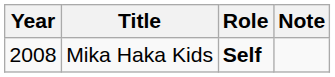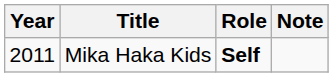 <table class="wikitable">
 <tr>
 <th style="text-align: center; font-weight: bold;">Year</th>
 <th style="text-align: center; font-weight: bold;">Title</th>
 <th style="text-align: center; font-weight: bold;">Role</th>
 <th style="text-align: center; font-weight: bold;">Note</th>
 </tr>
 <tr>
-<td>2008</td>
+<td>2011</td>
 <td>Mika Haka Kids</td>
 <td><strong>Self</strong></td>
 <td></td>
 </tr>
 </table>
